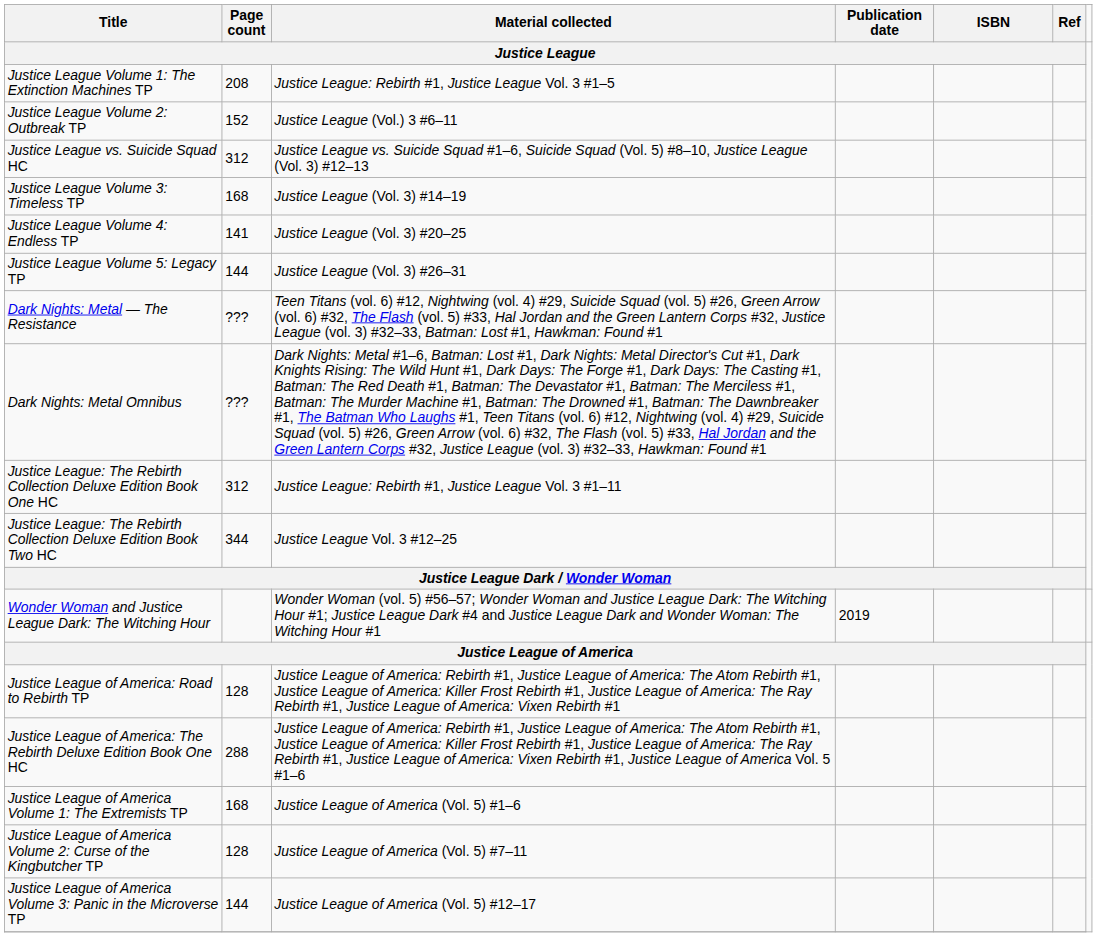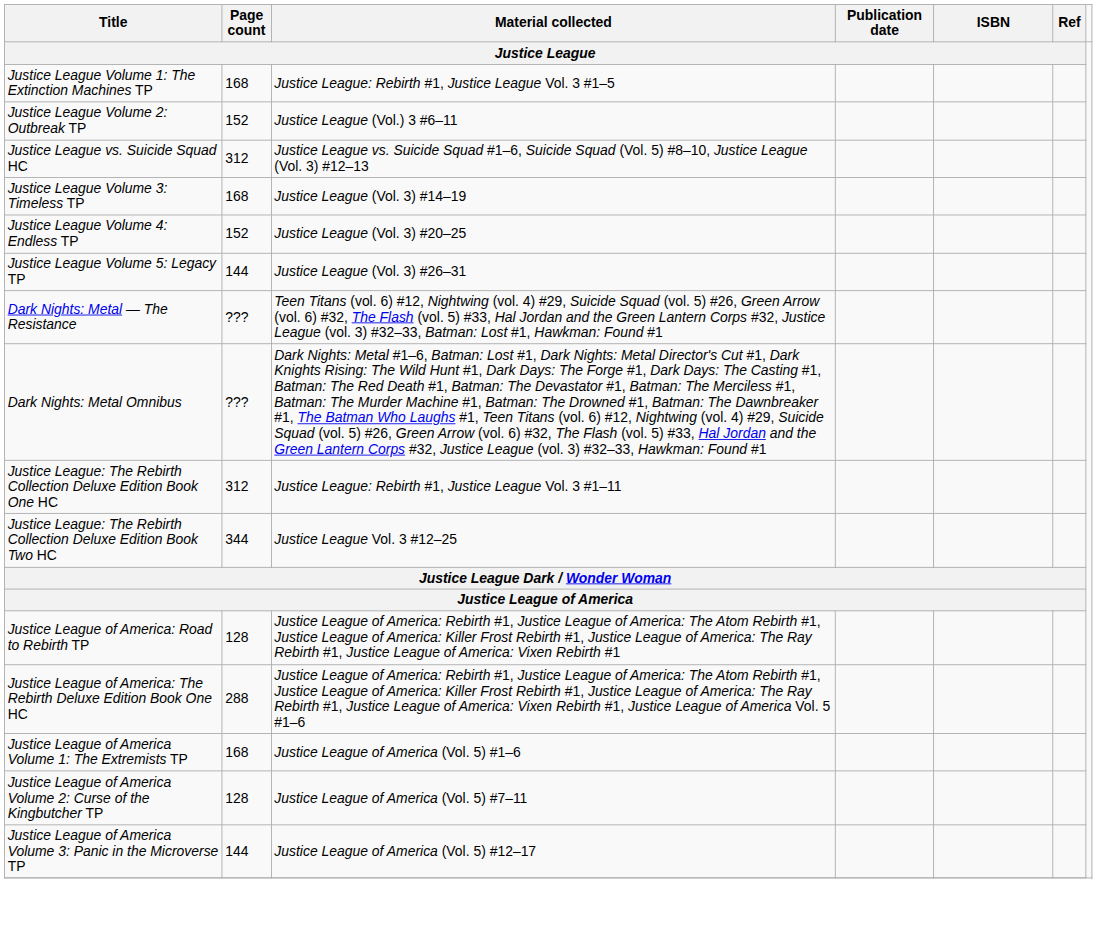 <table class="wikitable collapsible collapsed sortable" width=99%>
 <tr>
 <th scope="col" width="20%">Title</th>
 <th scope="col">Page count</th>
 <th scope="col">Material collected</th>
 <th scope="col" width="9%">Publication date</th>
 <th scope="col" width="11%" class=unsortable>ISBN</th>
 <th scope="col" width="3%" class=unsortable>Ref</th>
 <td></td>
 </tr>
 <tr>
 <th colspan="6"><em>Justice League </em></th>
 </tr>
 <tr>
 <td scope="row"><em>Justice League Volume 1: The Extinction Machines</em> TP</td>
-<td>208</td>
+<td>168</td>
 <td><em>Justice League: Rebirth</em> #1, <em>Justice League</em> Vol. 3 #1–5</td>
 <td></td>
 <td></td>
 <td></td>
 </tr>
 <tr>
 <td scope="row"><em>Justice League Volume 2: Outbreak</em> TP</td>
 <td>152</td>
 <td><em>Justice League</em> (Vol.) 3 #6–11</td>
 <td></td>
 <td></td>
 <td></td>
 </tr>
 <tr>
 <td scope="row"><em>Justice League vs. Suicide Squad</em> HC</td>
 <td>312</td>
 <td><em>Justice League vs. Suicide Squad</em> #1–6, <em>Suicide Squad</em> (Vol. 5) #8–10, <em>Justice League</em> (Vol. 3) #12–13</td>
 <td></td>
 <td></td>
 <td></td>
 </tr>
 <tr>
 <td scope="row"><em>Justice League Volume 3: Timeless</em> TP</td>
 <td>168</td>
 <td><em>Justice League</em> (Vol. 3) #14–19</td>
 <td></td>
 <td></td>
 <td></td>
 </tr>
 <tr>
 <td scope="row"><em>Justice League Volume 4: Endless</em> TP</td>
-<td>141</td>
+<td>152</td>
 <td><em>Justice League</em> (Vol. 3) #20–25</td>
 <td></td>
 <td></td>
 <td></td>
 </tr>
 <tr>
 <td scope="row"><em>Justice League Volume 5: Legacy</em> TP</td>
 <td>144</td>
 <td><em>Justice League</em> (Vol. 3) #26–31</td>
 <td></td>
 <td></td>
 <td></td>
 </tr>
 <tr>
 <td scope="row"><em><a href='#'>Dark Nights: Metal</a> — The Resistance</em></td>
 <td>???</td>
 <td><em>Teen Titans</em> (vol. 6) #12, <em>Nightwing</em> (vol. 4) #29, <em>Suicide Squad</em> (vol. 5) #26, <em>Green Arrow</em> (vol. 6) #32, <em><a href='#'>The Flash</a></em> (vol. 5) #33, <em>Hal Jordan and the Green Lantern Corps</em> #32, <em>Justice League</em> (vol. 3) #32–33, <em>Batman: Lost</em> #1, <em>Hawkman: Found</em> #1</td>
 <td></td>
 <td></td>
 <td></td>
 </tr>
 <tr>
 <td scope="row"><em>Dark Nights: Metal Omnibus</em></td>
 <td>???</td>
 <td><em>Dark Nights: Metal</em> #1–6, <em>Batman: Lost</em> #1, <em>Dark Nights: Metal Director's Cut</em> #1, <em>Dark Knights Rising: The Wild Hunt</em> #1, <em>Dark Days: The Forge</em> #1, <em>Dark Days: The Casting</em> #1, <em>Batman: The Red Death</em> #1, <em>Batman: The Devastator</em> #1, <em>Batman: The Merciless</em> #1, <em>Batman: The Murder Machine</em> #1, <em>Batman: The Drowned</em> #1, <em>Batman: The Dawnbreaker</em> #1, <em><a href='#'>The Batman Who Laughs</a></em> #1, <em>Teen Titans</em> (vol. 6) #12, <em>Nightwing</em> (vol. 4) #29, <em>Suicide Squad</em> (vol. 5) #26, <em>Green Arrow</em> (vol. 6) #32, <em>The Flash</em> (vol. 5) #33, <em><a href='#'>Hal Jordan</a> and the <a href='#'>Green Lantern Corps</a></em> #32, <em>Justice League</em> (vol. 3) #32–33, <em>Hawkman: Found</em> #1</td>
 <td></td>
 <td></td>
 <td></td>
 </tr>
 <tr>
 <td scope="row"><em>Justice League: The Rebirth Collection Deluxe Edition Book One</em> HC</td>
 <td>312</td>
 <td><em>Justice League: Rebirth</em> #1, <em>Justice League</em> Vol. 3 #1–11</td>
 <td></td>
 <td></td>
 <td></td>
 </tr>
 <tr>
 <td scope="row"><em>Justice League: The Rebirth Collection Deluxe Edition Book Two</em> HC</td>
 <td>344</td>
 <td><em>Justice League</em> Vol. 3 #12–25</td>
 <td></td>
 <td></td>
 <td></td>
 </tr>
 <tr>
 <th colspan="6"><em>Justice League Dark / <a href='#'>Wonder Woman</a></em></th>
 </tr>
 <tr>
-<td scope="row"><em><a href='#'>Wonder Woman</a> and Justice League Dark: The Witching Hour</em></td>
-<td></td>
-<td><em>Wonder Woman</em> (vol. 5) #56–57; <em>Wonder Woman and Justice League Dark: The Witching Hour</em> #1; <em>Justice League Dark</em> #4 and <em>Justice League Dark and Wonder Woman: The Witching Hour</em> #1</td>
-<td>2019</td>
-<td></td>
-<td></td>
-<td></td>
-</tr>
-<tr>
 <th colspan="6"><em>Justice League of America</em></th>
 </tr>
 <tr>
 <td scope="row"><em>Justice League of America: Road to Rebirth</em> TP</td>
 <td>128</td>
 <td><em>Justice League of America: Rebirth</em> #1, <em>Justice League of America: The Atom Rebirth</em> #1, <em>Justice League of America: Killer Frost Rebirth</em> #1, <em>Justice League of America: The Ray Rebirth</em> #1, <em>Justice League of America: Vixen Rebirth</em> #1</td>
 <td></td>
 <td></td>
 <td></td>
 </tr>
 <tr>
 <td scope="row"><em>Justice League of America: The Rebirth Deluxe Edition Book One</em> HC</td>
 <td>288</td>
 <td><em>Justice League of America: Rebirth</em> #1, <em>Justice League of America: The Atom Rebirth</em> #1, <em>Justice League of America: Killer Frost Rebirth</em> #1, <em>Justice League of America: The Ray Rebirth</em> #1, <em>Justice League of America: Vixen Rebirth</em> #1, <em>Justice League of America</em> Vol. 5 #1–6</td>
 <td></td>
 <td></td>
 <td></td>
 </tr>
 <tr>
 <td scope="row"><em>Justice League of America Volume 1: The Extremists</em> TP</td>
 <td>168</td>
 <td><em>Justice League of America</em> (Vol. 5) #1–6</td>
 <td></td>
 <td></td>
 <td></td>
 </tr>
 <tr>
 <td scope="row"><em>Justice League of America Volume 2: Curse of the Kingbutcher</em> TP</td>
 <td>128</td>
 <td><em>Justice League of America</em> (Vol. 5) #7–11</td>
 <td></td>
 <td></td>
 <td></td>
 </tr>
 <tr>
 <td scope="row"><em>Justice League of America Volume 3: Panic in the Microverse</em> TP</td>
 <td>144</td>
 <td><em>Justice League of America</em> (Vol. 5) #12–17</td>
 <td></td>
 <td></td>
 <td></td>
 </tr>
 <tr>
 </tr>
 </table>
